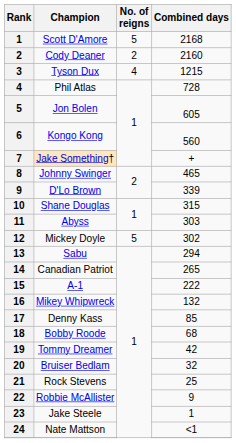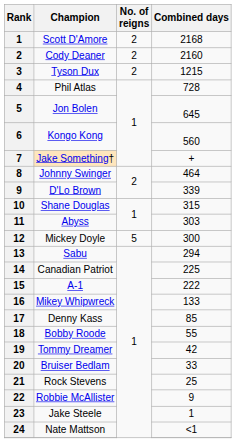 <table class="wikitable sortable" style="text-align: center">
 <tr>
 <th>Rank</th>
 <th>Champion</th>
 <th>No. of<br>reigns</th>
 <th>Combined days</th>
 </tr>
 <tr>
 <th><strong>1</strong></th>
 <td><a href='#'>Scott D'Amore</a></td>
-<td>5</td>
+<td>2</td>
 <td>2168</td>
 </tr>
 <tr>
 <th><strong>2</strong></th>
 <td><a href='#'>Cody Deaner</a></td>
 <td>2</td>
 <td>2160</td>
 </tr>
 <tr>
 <th><strong>3</strong></th>
 <td><a href='#'>Tyson Dux</a></td>
-<td>4</td>
+<td>2</td>
 <td>1215</td>
 </tr>
 <tr>
 <th><strong>4</strong></th>
 <td>Phil Atlas</td>
 <td rowspan=4>1</td>
 <td>728</td>
 </tr>
 <tr>
 <th><strong>5</strong></th>
 <td><a href='#'>Jon Bolen</a></td>
-<td><br>605</td>
+<td><br>645</td>
 </tr>
 <tr>
 <th><strong>6</strong></th>
 <td><a href='#'>Kongo Kong</a></td>
 <td><br>560</td>
 </tr>
 <tr>
 <th><strong>7</strong></th>
 <td style="background-color:#ffe6bd"><a href='#'>Jake Something</a>†</td>
 <td>+</td>
 </tr>
 <tr>
 <th><strong>8</strong></th>
 <td><a href='#'>Johnny Swinger</a></td>
 <td rowspan=2>2</td>
-<td>465</td>
+<td>464</td>
 </tr>
 <tr>
 <th><strong>9</strong></th>
 <td><a href='#'>D'Lo Brown</a></td>
 <td>339</td>
 </tr>
 <tr>
 <th><strong>10</strong></th>
 <td><a href='#'>Shane Douglas</a></td>
 <td rowspan=2>1</td>
 <td>315</td>
 </tr>
 <tr>
 <th><strong>11</strong></th>
 <td><a href='#'>Abyss</a></td>
 <td>303</td>
 </tr>
 <tr>
 <th><strong>12</strong></th>
 <td>Mickey Doyle</td>
 <td>5</td>
-<td>302</td>
+<td>300</td>
 </tr>
 <tr>
 <th><strong>13</strong></th>
 <td><a href='#'>Sabu</a></td>
 <td rowspan=13>1</td>
 <td>294</td>
 </tr>
 <tr>
 <th><strong>14</strong></th>
 <td>Canadian Patriot</td>
-<td>265</td>
+<td>225</td>
 </tr>
 <tr>
 <th><strong>15</strong></th>
 <td><a href='#'>A-1</a></td>
 <td>222</td>
 </tr>
 <tr>
 <th><strong>16</strong></th>
 <td><a href='#'>Mikey Whipwreck</a></td>
-<td>132</td>
+<td>133</td>
 </tr>
 <tr>
 <th><strong>17</strong></th>
 <td>Denny Kass</td>
 <td>85</td>
 </tr>
 <tr>
 <th><strong>18</strong></th>
 <td><a href='#'>Bobby Roode</a></td>
-<td>68</td>
+<td>55</td>
 </tr>
 <tr>
 <th><strong>19</strong></th>
 <td><a href='#'>Tommy Dreamer</a></td>
 <td>42</td>
 </tr>
 <tr>
 <th><strong>20</strong></th>
 <td><a href='#'>Bruiser Bedlam</a></td>
-<td>32</td>
+<td>33</td>
 </tr>
 <tr>
 <th><strong>21</strong></th>
 <td>Rock Stevens</td>
 <td>25</td>
 </tr>
 <tr>
 <th><strong>22</strong></th>
 <td><a href='#'>Robbie McAllister</a></td>
 <td>9</td>
 </tr>
 <tr>
 <th><strong>23</strong></th>
 <td>Jake Steele</td>
 <td>1</td>
 </tr>
 <tr>
 <th><strong>24</strong></th>
 <td>Nate Mattson</td>
 <td><1</td>
 </tr>
 <tr>
 </tr>
 </table>
